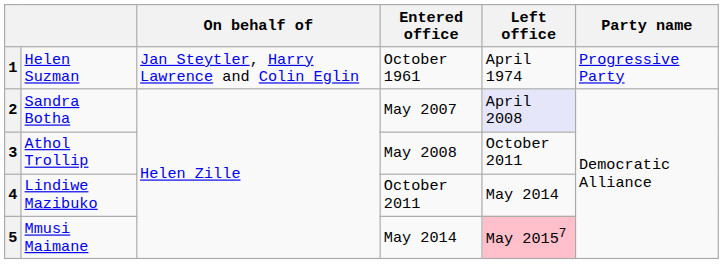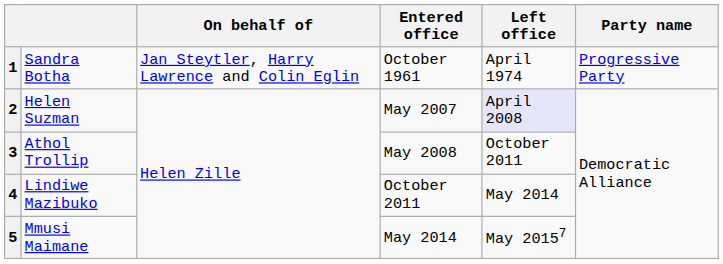 <table class="wikitable">
 <tr>
 <th colspan=2></th>
 <th>On behalf of</th>
 <th>Entered office</th>
 <th>Left office</th>
 <th>Party name</th>
 </tr>
 <tr>
 <th>1</th>
-<td><a href='#'>Helen Suzman</a></td>
+<td><a href='#'>Sandra Botha</a></td>
 <td><a href='#'>Jan Steytler</a>, <a href='#'>Harry Lawrence</a> and <a href='#'>Colin Eglin</a></td>
 <td>October 1961</td>
 <td>April 1974</td>
 <td><a href='#'>Progressive Party</a></td>
 </tr>
 <tr>
 <th>2</th>
-<td><a href='#'>Sandra Botha</a></td>
+<td><a href='#'>Helen Suzman</a></td>
 <td rowspan=4><a href='#'>Helen Zille</a></td>
 <td>May 2007</td>
 <td style="background: lavender;">April 2008</td>
 <td rowspan=4>Democratic Alliance</td>
 </tr>
 <tr>
 <th>3</th>
 <td><a href='#'>Athol Trollip</a></td>
 <td>May 2008</td>
 <td>October 2011</td>
 </tr>
 <tr>
 <th>4</th>
 <td><a href='#'>Lindiwe Mazibuko</a></td>
 <td>October 2011</td>
 <td>May 2014</td>
 </tr>
 <tr>
 <th>5</th>
 <td><a href='#'>Mmusi Maimane</a></td>
 <td>May 2014</td>
-<td style="background: pink;">May 2015<sup>7</sup></td>
+<td>May 2015<sup>7</sup></td>
 </tr>
 </table>
